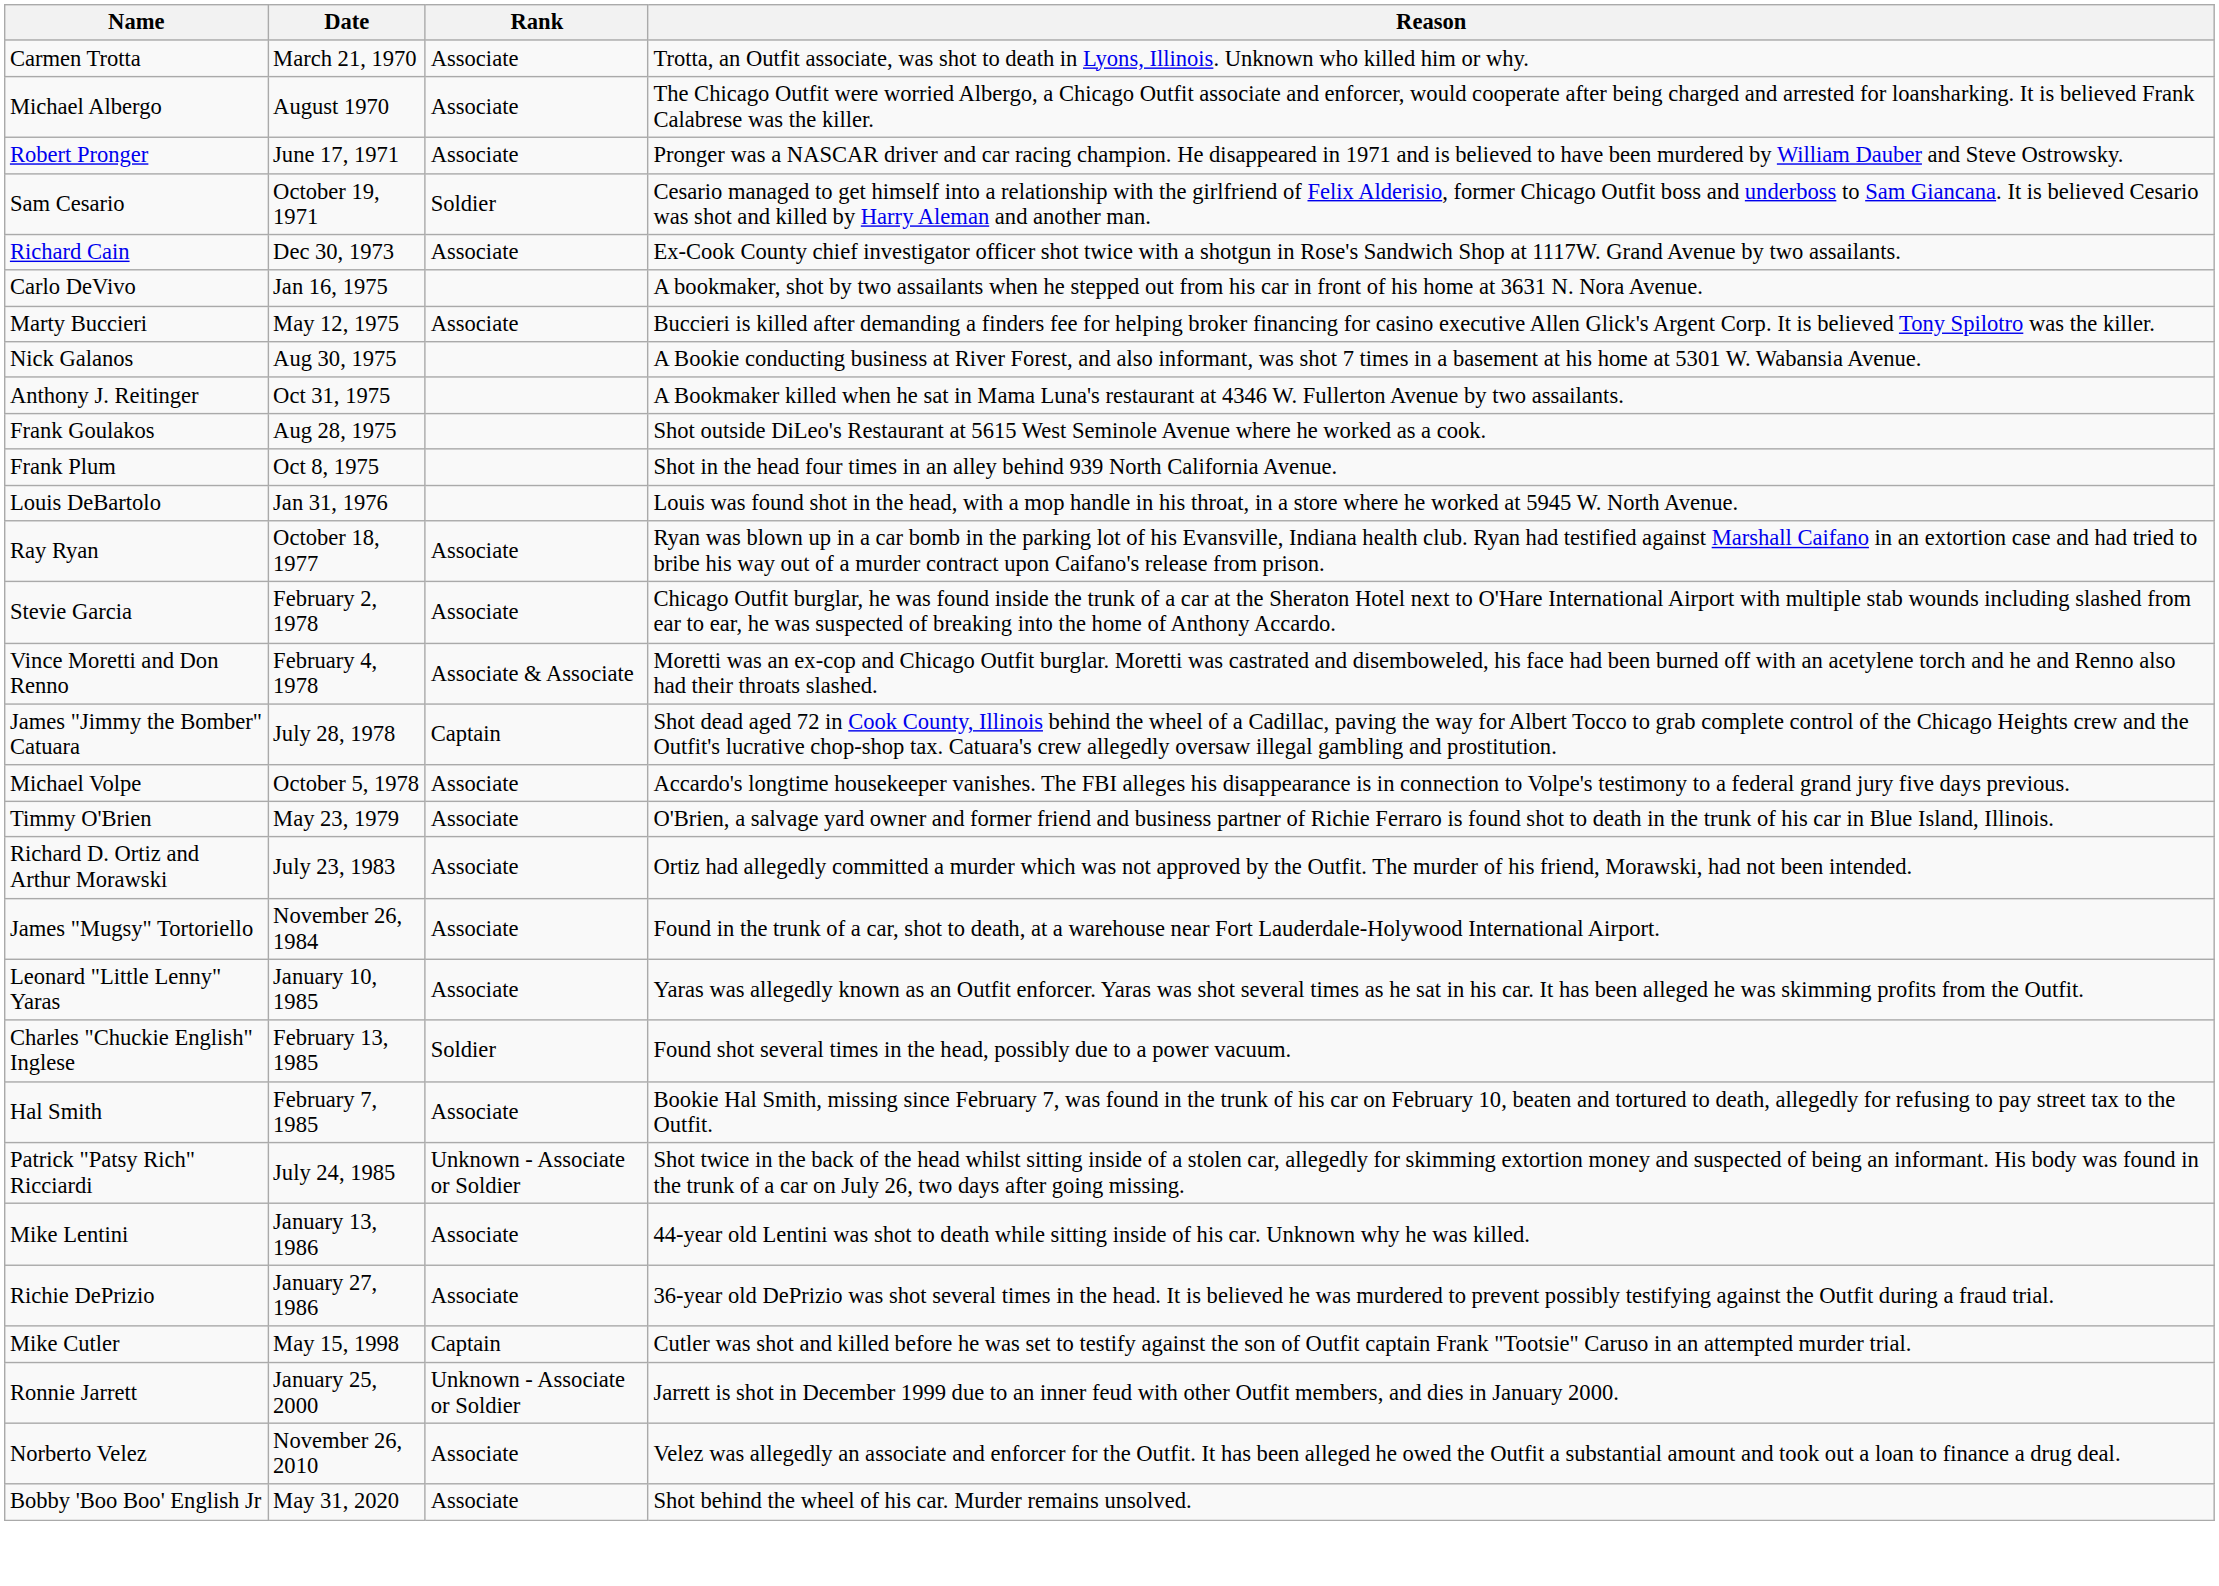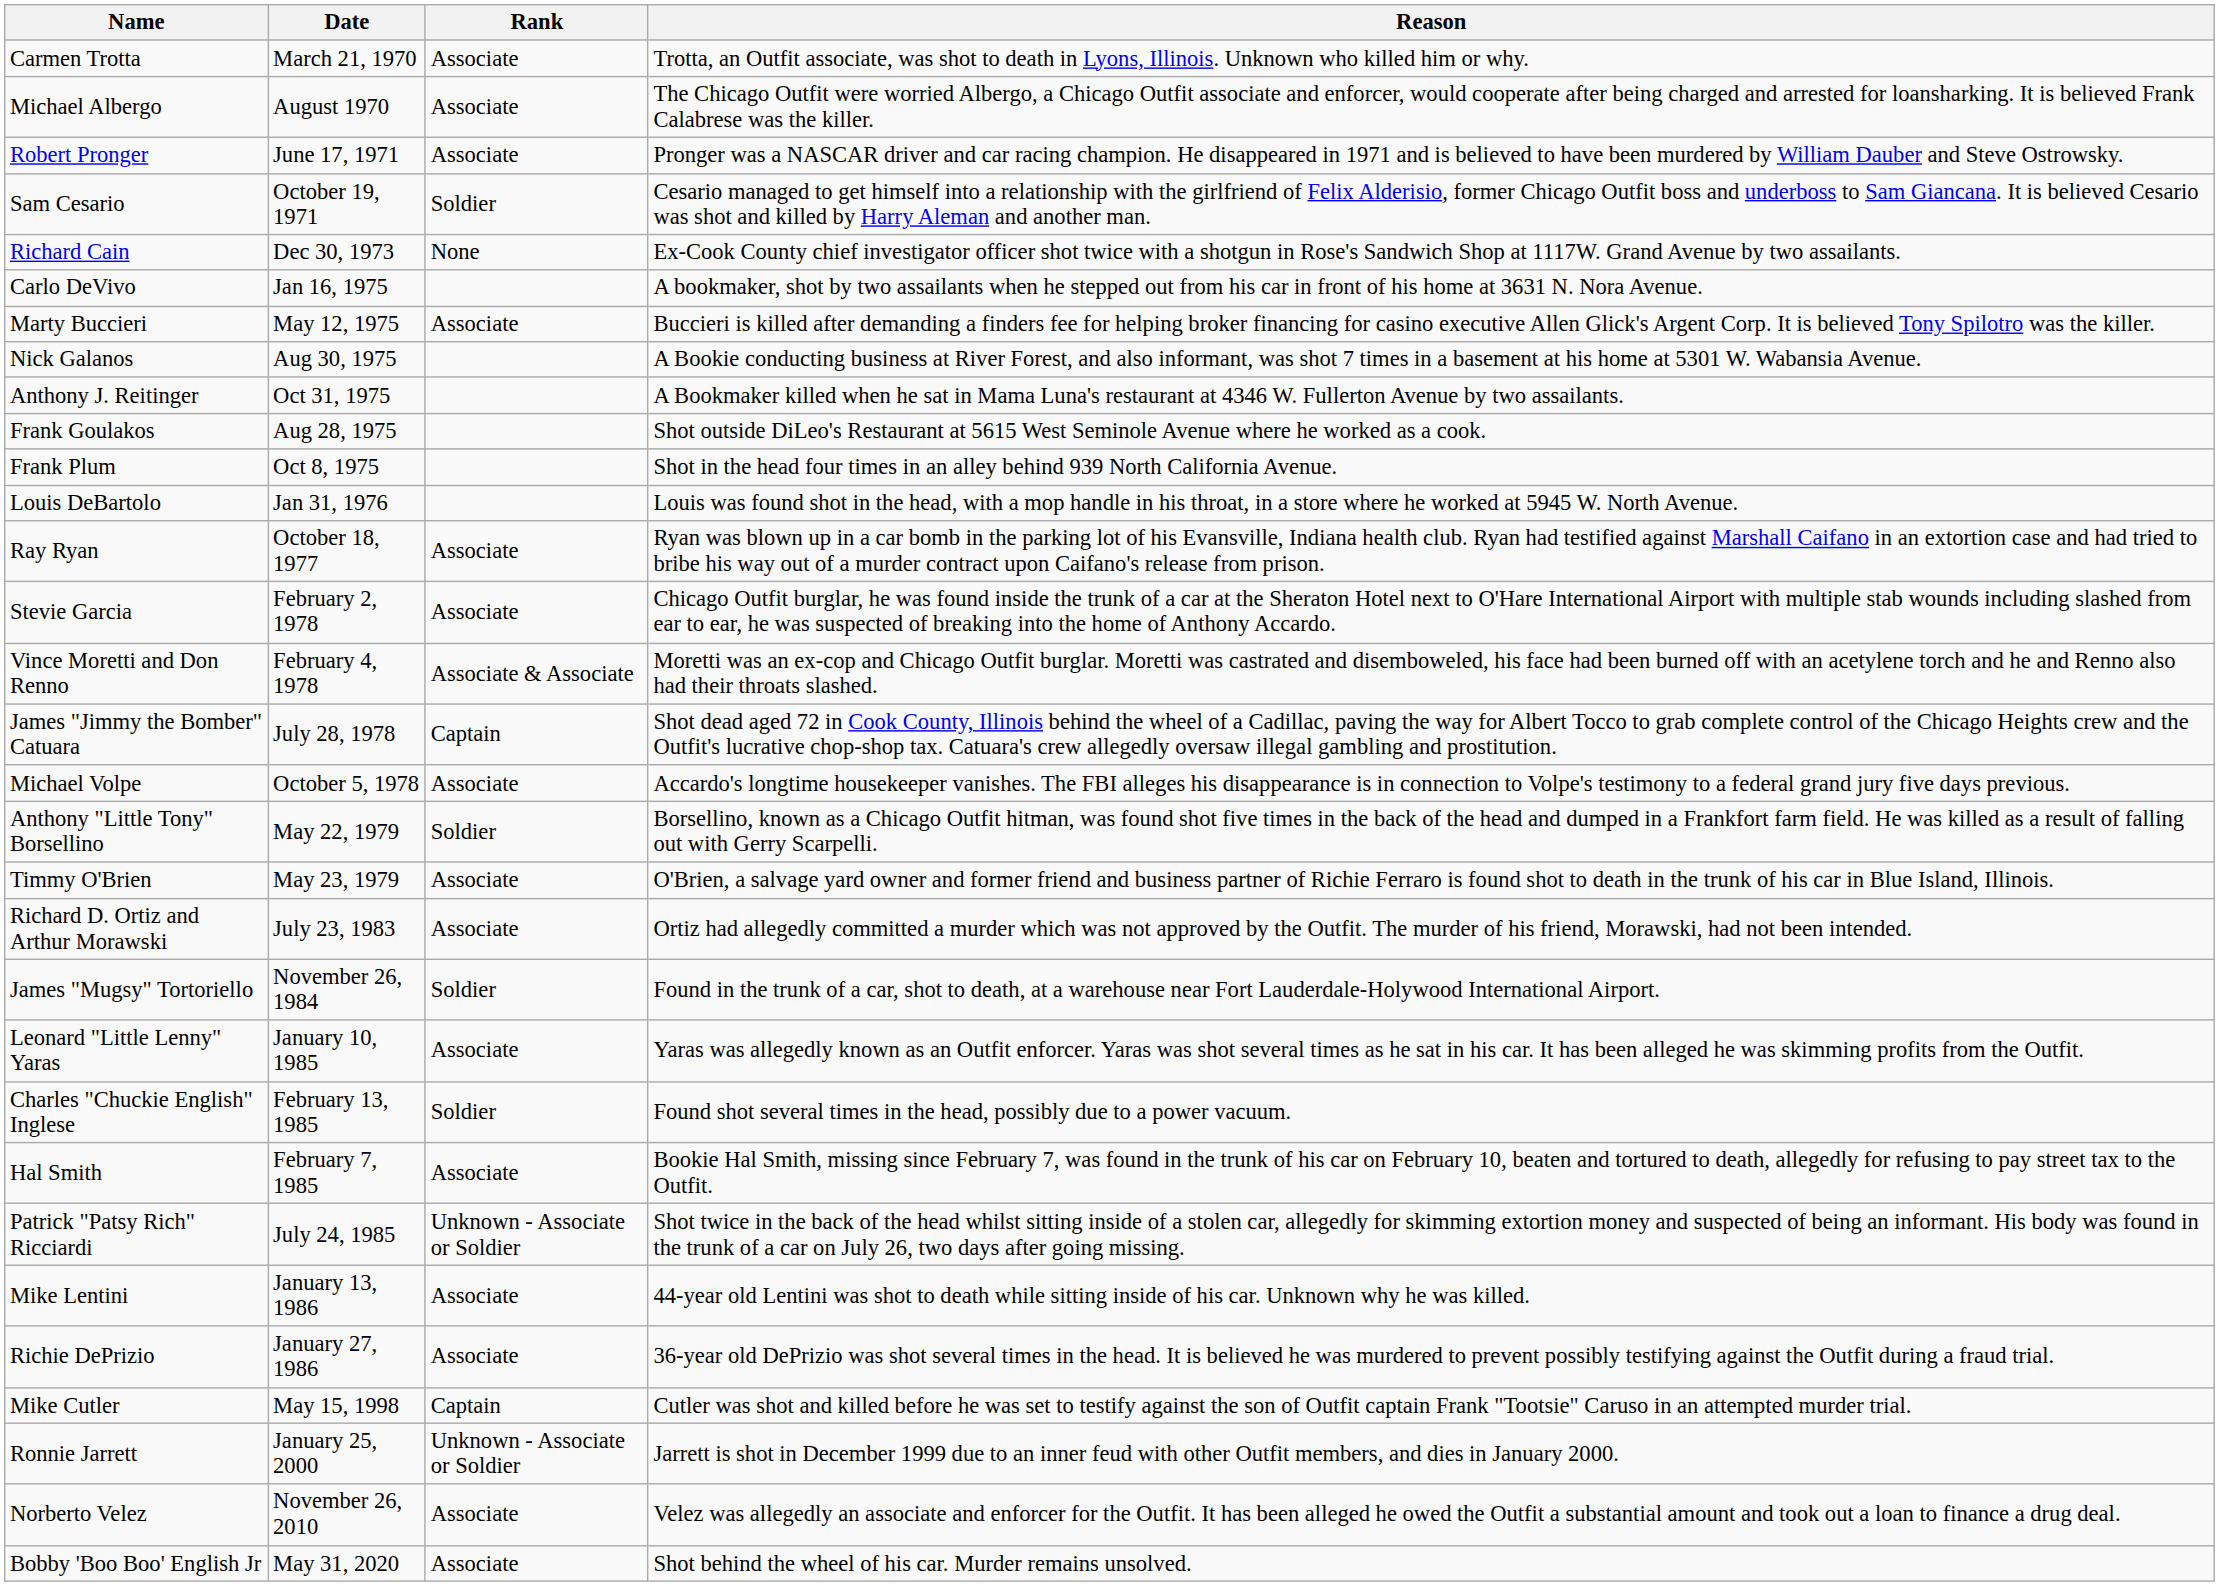 <table border="1" class="wikitable">
 <tr>
 <th>Name</th>
 <th>Date</th>
 <th>Rank</th>
 <th>Reason</th>
 </tr>
 <tr>
 <td>Carmen Trotta</td>
 <td>March 21, 1970</td>
 <td>Associate</td>
 <td>Trotta, an Outfit associate, was shot to death in <a href='#'>Lyons, Illinois</a>. Unknown who killed him or why.</td>
 </tr>
 <tr>
 <td>Michael Albergo</td>
 <td>August 1970</td>
 <td>Associate</td>
 <td>The Chicago Outfit were worried Albergo, a Chicago Outfit associate and enforcer, would cooperate after being charged and arrested for loansharking. It is believed Frank Calabrese was the killer.</td>
 </tr>
 <tr>
 <td><a href='#'>Robert Pronger</a></td>
 <td>June 17, 1971</td>
 <td>Associate</td>
 <td>Pronger was a NASCAR driver and car racing champion. He disappeared in 1971 and is believed to have been murdered by <a href='#'>William Dauber</a> and Steve Ostrowsky.</td>
 </tr>
 <tr>
 <td>Sam Cesario</td>
 <td>October 19, 1971</td>
 <td>Soldier</td>
 <td>Cesario managed to get himself into a relationship with the girlfriend of <a href='#'>Felix Alderisio</a>, former Chicago Outfit boss and <a href='#'>underboss</a> to <a href='#'>Sam Giancana</a>. It is believed Cesario was shot and killed by <a href='#'>Harry Aleman</a> and another man.</td>
 </tr>
 <tr>
 <td><a href='#'>Richard Cain</a></td>
 <td>Dec 30, 1973</td>
-<td>Associate</td>
+<td>None</td>
 <td>Ex-Cook County chief investigator officer shot twice with a shotgun in Rose's Sandwich Shop at 1117W. Grand Avenue by two assailants.</td>
 </tr>
 <tr>
 <td>Carlo DeVivo</td>
 <td>Jan 16, 1975</td>
 <td></td>
 <td>A bookmaker, shot by two assailants when he stepped out from his car in front of his home at 3631 N. Nora Avenue.</td>
 </tr>
 <tr>
 <td>Marty Buccieri</td>
 <td>May 12, 1975</td>
 <td>Associate</td>
 <td>Buccieri is killed after demanding a finders fee for helping broker financing for casino executive Allen Glick's Argent Corp. It is believed <a href='#'>Tony Spilotro</a> was the killer.</td>
 </tr>
 <tr>
 <td>Nick Galanos</td>
 <td>Aug 30, 1975</td>
 <td></td>
 <td>A Bookie conducting business at River Forest, and also informant, was shot 7 times in a basement at his home at 5301 W. Wabansia Avenue.</td>
 </tr>
 <tr>
 <td>Anthony J. Reitinger</td>
 <td>Oct 31, 1975</td>
 <td></td>
 <td>A Bookmaker killed when he sat in Mama Luna's restaurant at 4346 W. Fullerton Avenue by two assailants.</td>
 </tr>
 <tr>
 <td>Frank Goulakos</td>
 <td>Aug 28, 1975</td>
 <td></td>
 <td>Shot outside DiLeo's Restaurant at 5615 West Seminole Avenue where he worked as a cook.</td>
 </tr>
 <tr>
 <td>Frank Plum</td>
 <td>Oct 8, 1975</td>
 <td></td>
 <td>Shot in the head four times in an alley behind 939 North California Avenue.</td>
 </tr>
 <tr>
 <td>Louis DeBartolo</td>
 <td>Jan 31, 1976</td>
 <td></td>
 <td>Louis was found shot in the head, with a mop handle in his throat, in a store where he worked at 5945 W. North Avenue.</td>
 </tr>
 <tr>
 <td>Ray Ryan</td>
 <td>October 18, 1977</td>
 <td>Associate</td>
 <td>Ryan was blown up in a car bomb in the parking lot of his Evansville, Indiana health club. Ryan had testified against <a href='#'>Marshall Caifano</a> in an extortion case and had tried to bribe his way out of a murder contract upon Caifano's release from prison.</td>
 </tr>
 <tr>
 <td>Stevie Garcia</td>
 <td>February 2, 1978</td>
 <td>Associate</td>
 <td>Chicago Outfit burglar, he was found inside the trunk of a car at the Sheraton Hotel next to O'Hare International Airport with multiple stab wounds including slashed from ear to ear, he was suspected of breaking into the home of Anthony Accardo.</td>
 </tr>
 <tr>
 <td>Vince Moretti and Don Renno</td>
 <td>February 4, 1978</td>
 <td>Associate & Associate</td>
 <td>Moretti was an ex-cop and Chicago Outfit burglar. Moretti was castrated and disemboweled, his face had been burned off with an acetylene torch and he and Renno also had their throats slashed.</td>
 </tr>
 <tr>
 <td>James "Jimmy the Bomber" Catuara</td>
 <td>July 28, 1978</td>
 <td>Captain</td>
 <td>Shot dead aged 72 in <a href='#'>Cook County, Illinois</a> behind the wheel of a Cadillac, paving the way for Albert Tocco to grab complete control of the Chicago Heights crew and the Outfit's lucrative chop-shop tax. Catuara's crew allegedly oversaw illegal gambling and prostitution.</td>
 </tr>
 <tr>
 <td>Michael Volpe</td>
 <td>October 5, 1978</td>
 <td>Associate</td>
 <td>Accardo's longtime housekeeper vanishes. The FBI alleges his disappearance is in connection to Volpe's testimony to a federal grand jury five days previous.</td>
 </tr>
 <tr>
+<td>Anthony "Little Tony" Borsellino</td>
+<td>May 22, 1979</td>
+<td>Soldier</td>
+<td>Borsellino, known as a Chicago Outfit hitman, was found shot five times in the back of the head and dumped in a Frankfort farm field. He was killed as a result of falling out with Gerry Scarpelli.</td>
+</tr>
+<tr>
 <td>Timmy O'Brien</td>
 <td>May 23, 1979</td>
 <td>Associate</td>
 <td>O'Brien, a salvage yard owner and former friend and business partner of Richie Ferraro is found shot to death in the trunk of his car in Blue Island, Illinois.</td>
 </tr>
 <tr>
 <td>Richard D. Ortiz and Arthur Morawski</td>
 <td>July 23, 1983</td>
 <td>Associate</td>
 <td>Ortiz had allegedly committed a murder which was not approved by the Outfit. The murder of his friend, Morawski, had not been intended.</td>
 </tr>
 <tr>
 <td>James "Mugsy" Tortoriello</td>
 <td>November 26, 1984</td>
-<td>Associate</td>
+<td>Soldier</td>
 <td>Found in the trunk of a car, shot to death, at a warehouse near Fort Lauderdale-Holywood International Airport.</td>
 </tr>
 <tr>
 <td>Leonard "Little Lenny" Yaras</td>
 <td>January 10, 1985</td>
 <td>Associate</td>
 <td>Yaras was allegedly known as an Outfit enforcer. Yaras was shot several times as he sat in his car. It has been alleged he was skimming profits from the Outfit.</td>
 </tr>
 <tr>
 <td>Charles "Chuckie English" Inglese</td>
 <td>February 13, 1985</td>
 <td>Soldier</td>
 <td>Found shot several times in the head, possibly due to a power vacuum.</td>
 </tr>
 <tr>
 <td>Hal Smith</td>
 <td>February 7, 1985</td>
 <td>Associate</td>
 <td>Bookie Hal Smith, missing since February 7, was found in the trunk of his car on February 10, beaten and tortured to death, allegedly for refusing to pay street tax to the Outfit.</td>
 </tr>
 <tr>
 <td>Patrick "Patsy Rich" Ricciardi</td>
 <td>July 24, 1985</td>
 <td>Unknown - Associate or Soldier</td>
 <td>Shot twice in the back of the head whilst sitting inside of a stolen car, allegedly for skimming extortion money and suspected of being an informant.  His body was found in the trunk of a car on July 26, two days after going missing.</td>
 </tr>
 <tr>
 <td>Mike Lentini</td>
 <td>January 13, 1986</td>
 <td>Associate</td>
 <td>44-year old Lentini was shot to death while sitting inside of his car. Unknown why he was killed.</td>
 </tr>
 <tr>
 <td>Richie DePrizio</td>
 <td>January 27, 1986</td>
 <td>Associate</td>
 <td>36-year old DePrizio was shot several times in the head. It is believed he was murdered to prevent possibly testifying against the Outfit during a fraud trial.</td>
 </tr>
 <tr>
 <td>Mike Cutler</td>
 <td>May 15, 1998</td>
 <td>Captain</td>
 <td>Cutler was shot and killed before he was set to testify against the son of Outfit captain Frank "Tootsie" Caruso in an attempted murder trial.</td>
 </tr>
 <tr>
 <td>Ronnie Jarrett</td>
 <td>January 25, 2000</td>
 <td>Unknown - Associate or Soldier</td>
 <td>Jarrett is shot in December 1999 due to an inner feud with other Outfit members, and dies in January 2000.</td>
 </tr>
 <tr>
 <td>Norberto Velez</td>
 <td>November 26, 2010</td>
 <td>Associate</td>
 <td>Velez was allegedly an associate and enforcer for the Outfit. It has been alleged he owed the Outfit a substantial amount and took out a loan to finance a drug deal.</td>
 </tr>
 <tr>
 <td>Bobby 'Boo Boo' English Jr</td>
 <td>May 31, 2020</td>
 <td>Associate</td>
 <td>Shot behind the wheel of his car. Murder remains unsolved.</td>
 </tr>
 </table>
